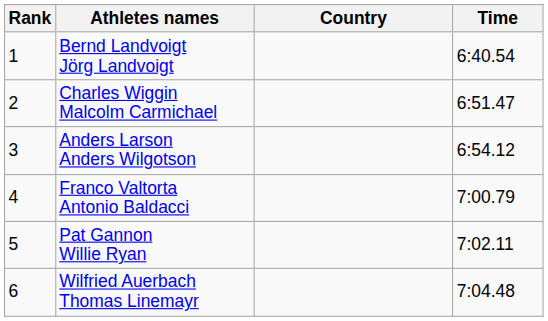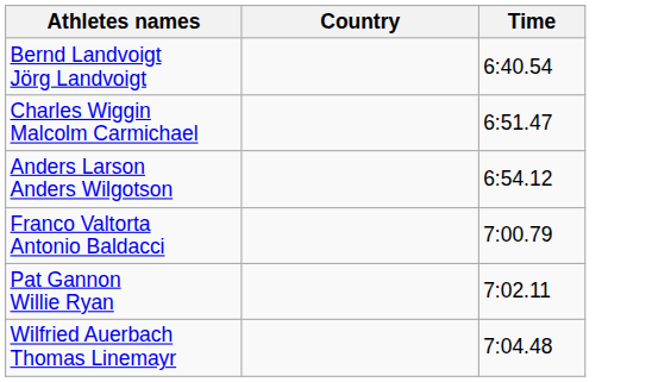 <table class="wikitable">
 <tr>
-<th width=25>Rank</th>
 <th width=175>Athletes names</th>
 <th width=175>Country</th>
 <th width=75>Time</th>
 </tr>
 <tr>
-<td>1</td>
 <td><a href='#'>Bernd Landvoigt</a><br><a href='#'>Jörg Landvoigt</a></td>
 <td></td>
 <td>6:40.54</td>
 </tr>
 <tr>
-<td>2</td>
 <td><a href='#'>Charles Wiggin</a><br><a href='#'>Malcolm Carmichael</a></td>
 <td></td>
 <td>6:51.47</td>
 </tr>
 <tr>
-<td>3</td>
 <td><a href='#'>Anders Larson</a><br><a href='#'>Anders Wilgotson</a></td>
 <td></td>
 <td>6:54.12</td>
 </tr>
 <tr>
-<td>4</td>
 <td><a href='#'>Franco Valtorta</a><br><a href='#'>Antonio Baldacci</a></td>
 <td></td>
 <td>7:00.79</td>
 </tr>
 <tr>
-<td>5</td>
 <td><a href='#'>Pat Gannon</a><br><a href='#'>Willie Ryan</a></td>
 <td></td>
 <td>7:02.11</td>
 </tr>
 <tr>
-<td>6</td>
 <td><a href='#'>Wilfried Auerbach</a><br><a href='#'>Thomas Linemayr</a></td>
 <td></td>
 <td>7:04.48</td>
 </tr>
 </table>
